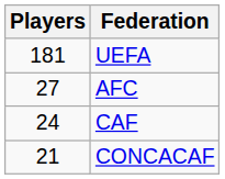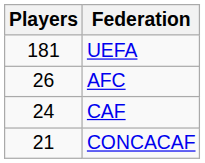 <table class="wikitable">
 <tr>
 <th>Players</th>
 <th>Federation</th>
 </tr>
 <tr>
 <td align="center">181</td>
 <td><a href='#'>UEFA</a></td>
 </tr>
 <tr>
-<td align="center">27</td>
+<td align="center">26</td>
 <td><a href='#'>AFC</a></td>
 </tr>
 <tr>
 <td align="center">24</td>
 <td><a href='#'>CAF</a></td>
 </tr>
 <tr>
 <td align="center">21</td>
 <td><a href='#'>CONCACAF</a></td>
 </tr>
 </table>
